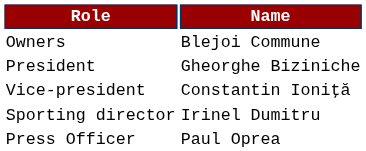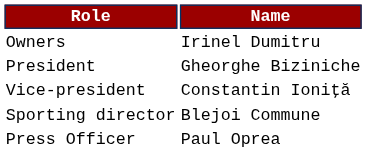 <table class="toccolours">
 <tr>
 <th style="background:#9b0000;color:#ffffff;border:1px solid #003267">Role</th>
 <th style="background:#9b0000;color:#ffffff;border:1px solid #003267;">Name</th>
 </tr>
 <tr>
 <td>Owners</td>
-<td> Blejoi Commune</td>
+<td> Irinel Dumitru</td>
 </tr>
 <tr>
 <td>President</td>
 <td> Gheorghe Biziniche</td>
 </tr>
 <tr>
 <td>Vice-president</td>
 <td> Constantin Ioniţă</td>
 </tr>
 <tr>
 <td>Sporting director</td>
-<td> Irinel Dumitru</td>
+<td> Blejoi Commune</td>
 </tr>
 <tr>
 <td>Press Officer</td>
 <td> Paul Oprea</td>
 </tr>
 </table>
